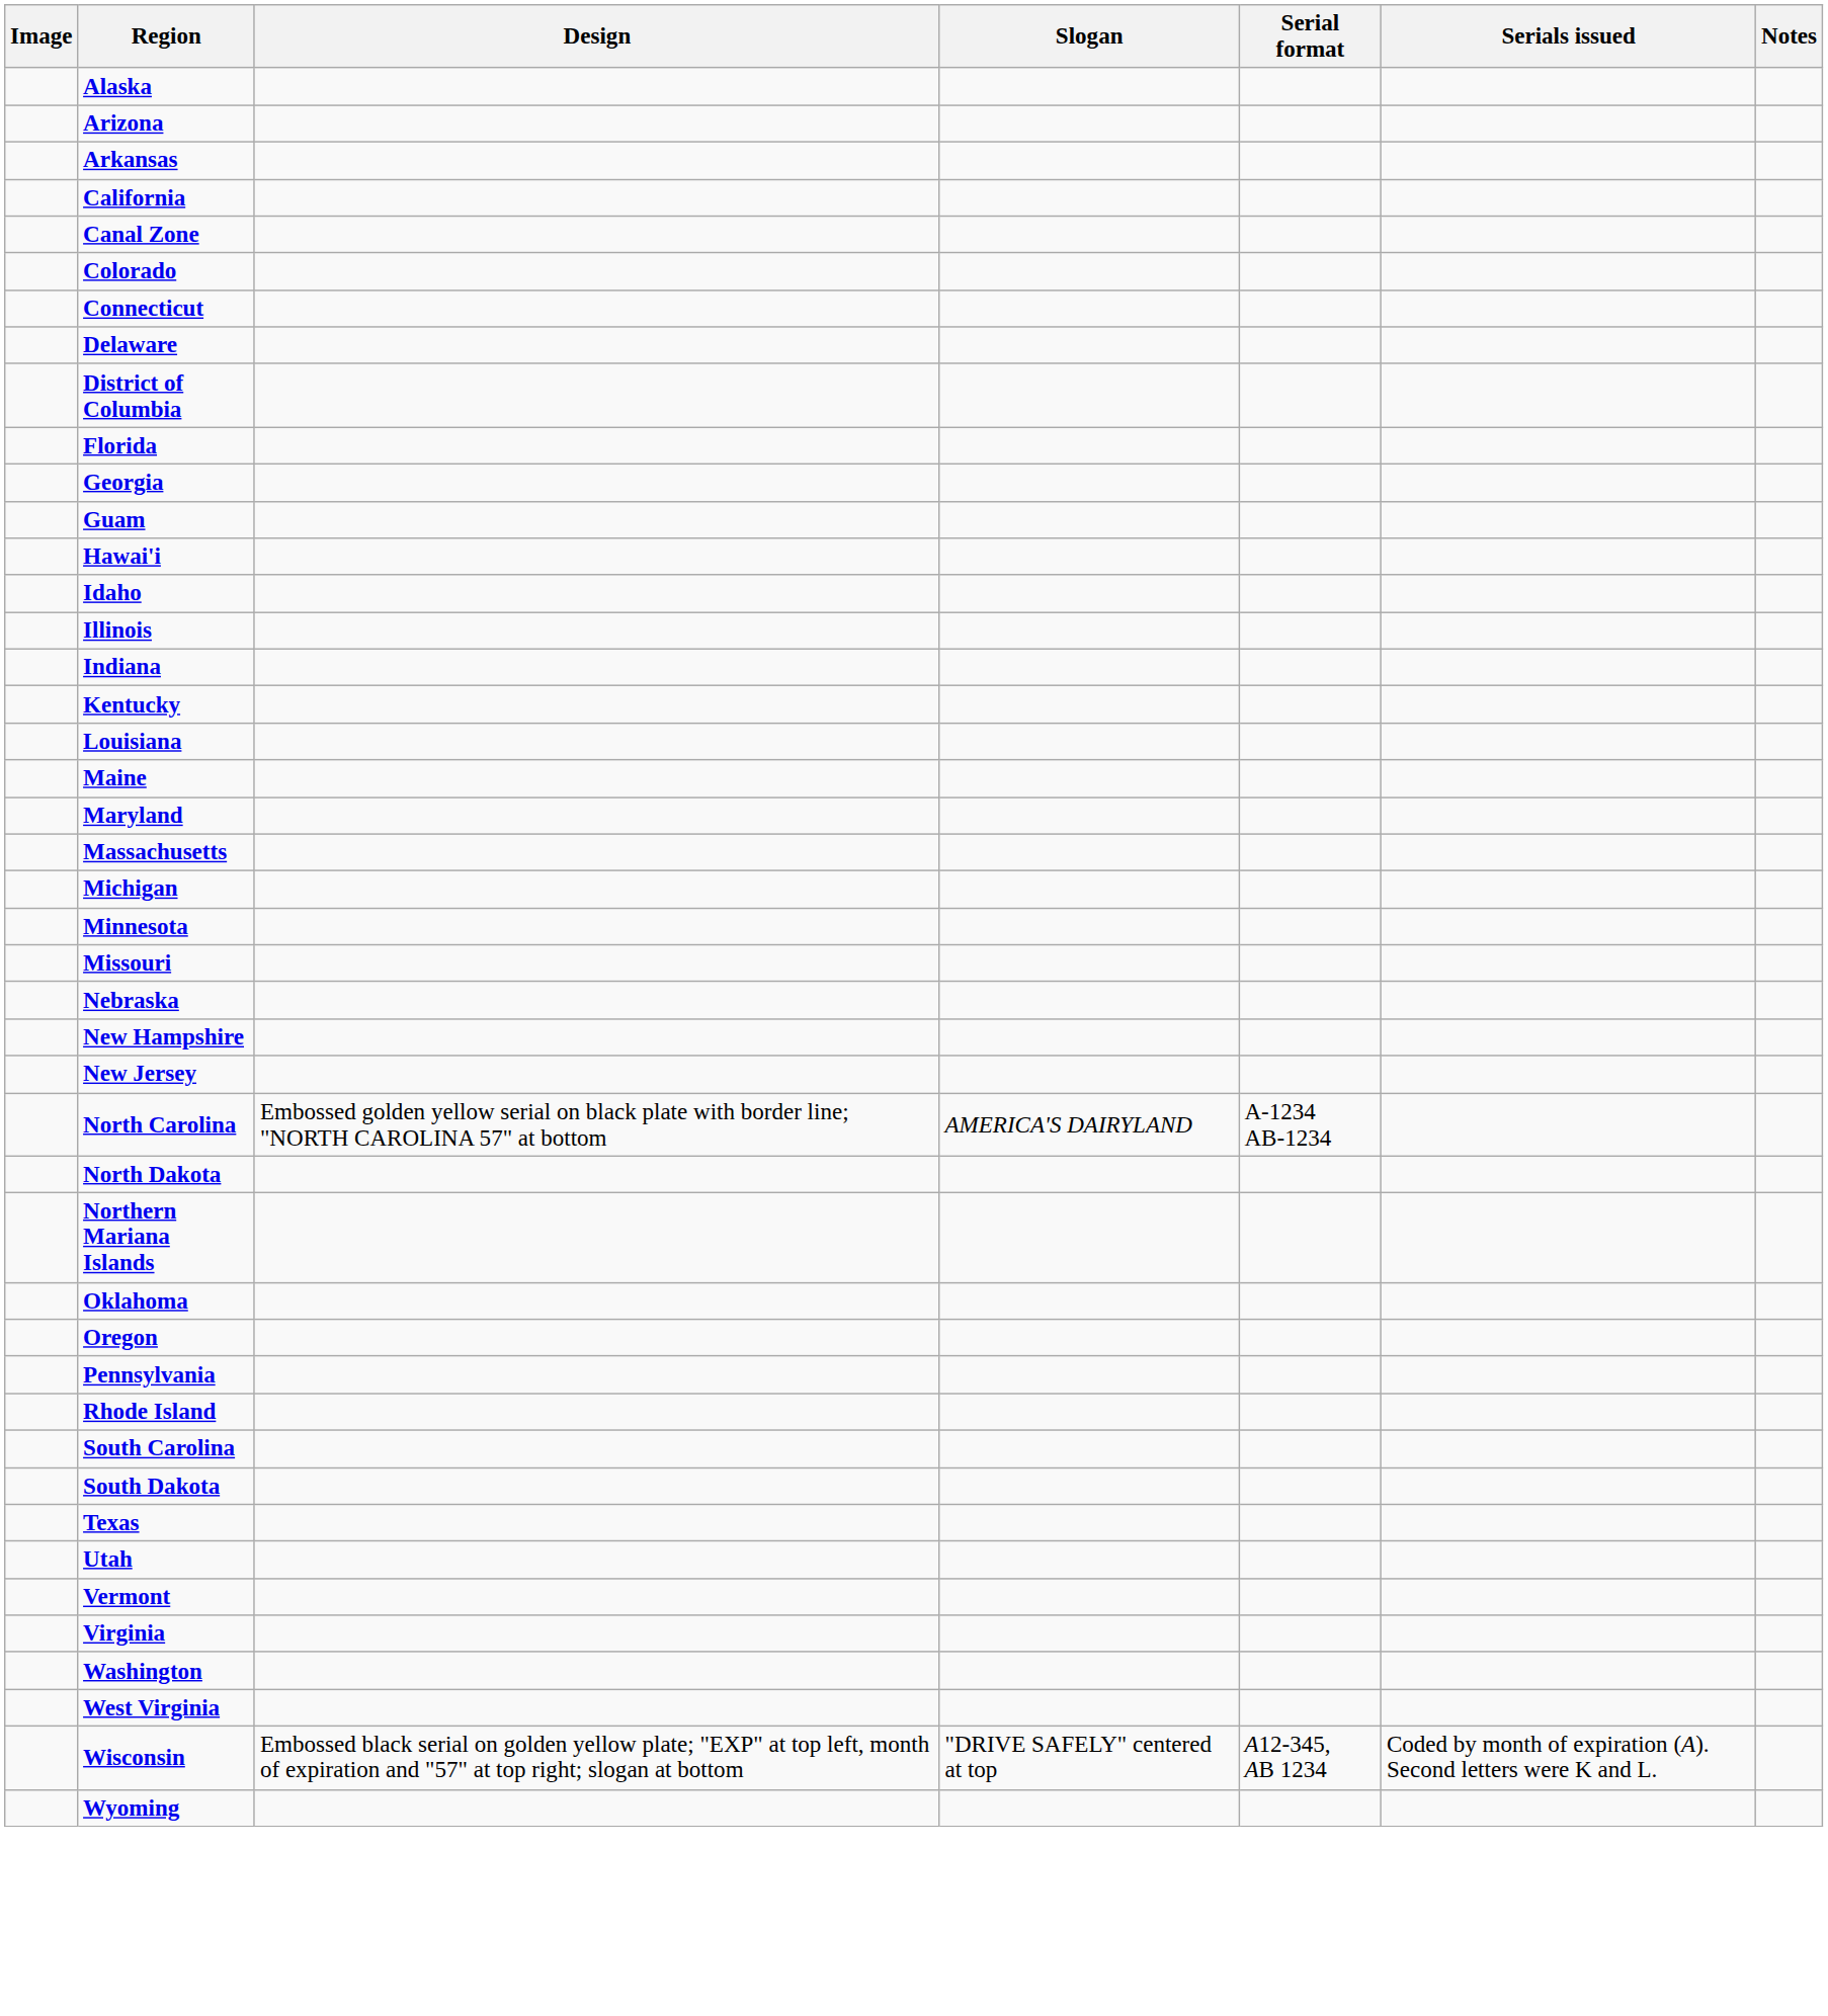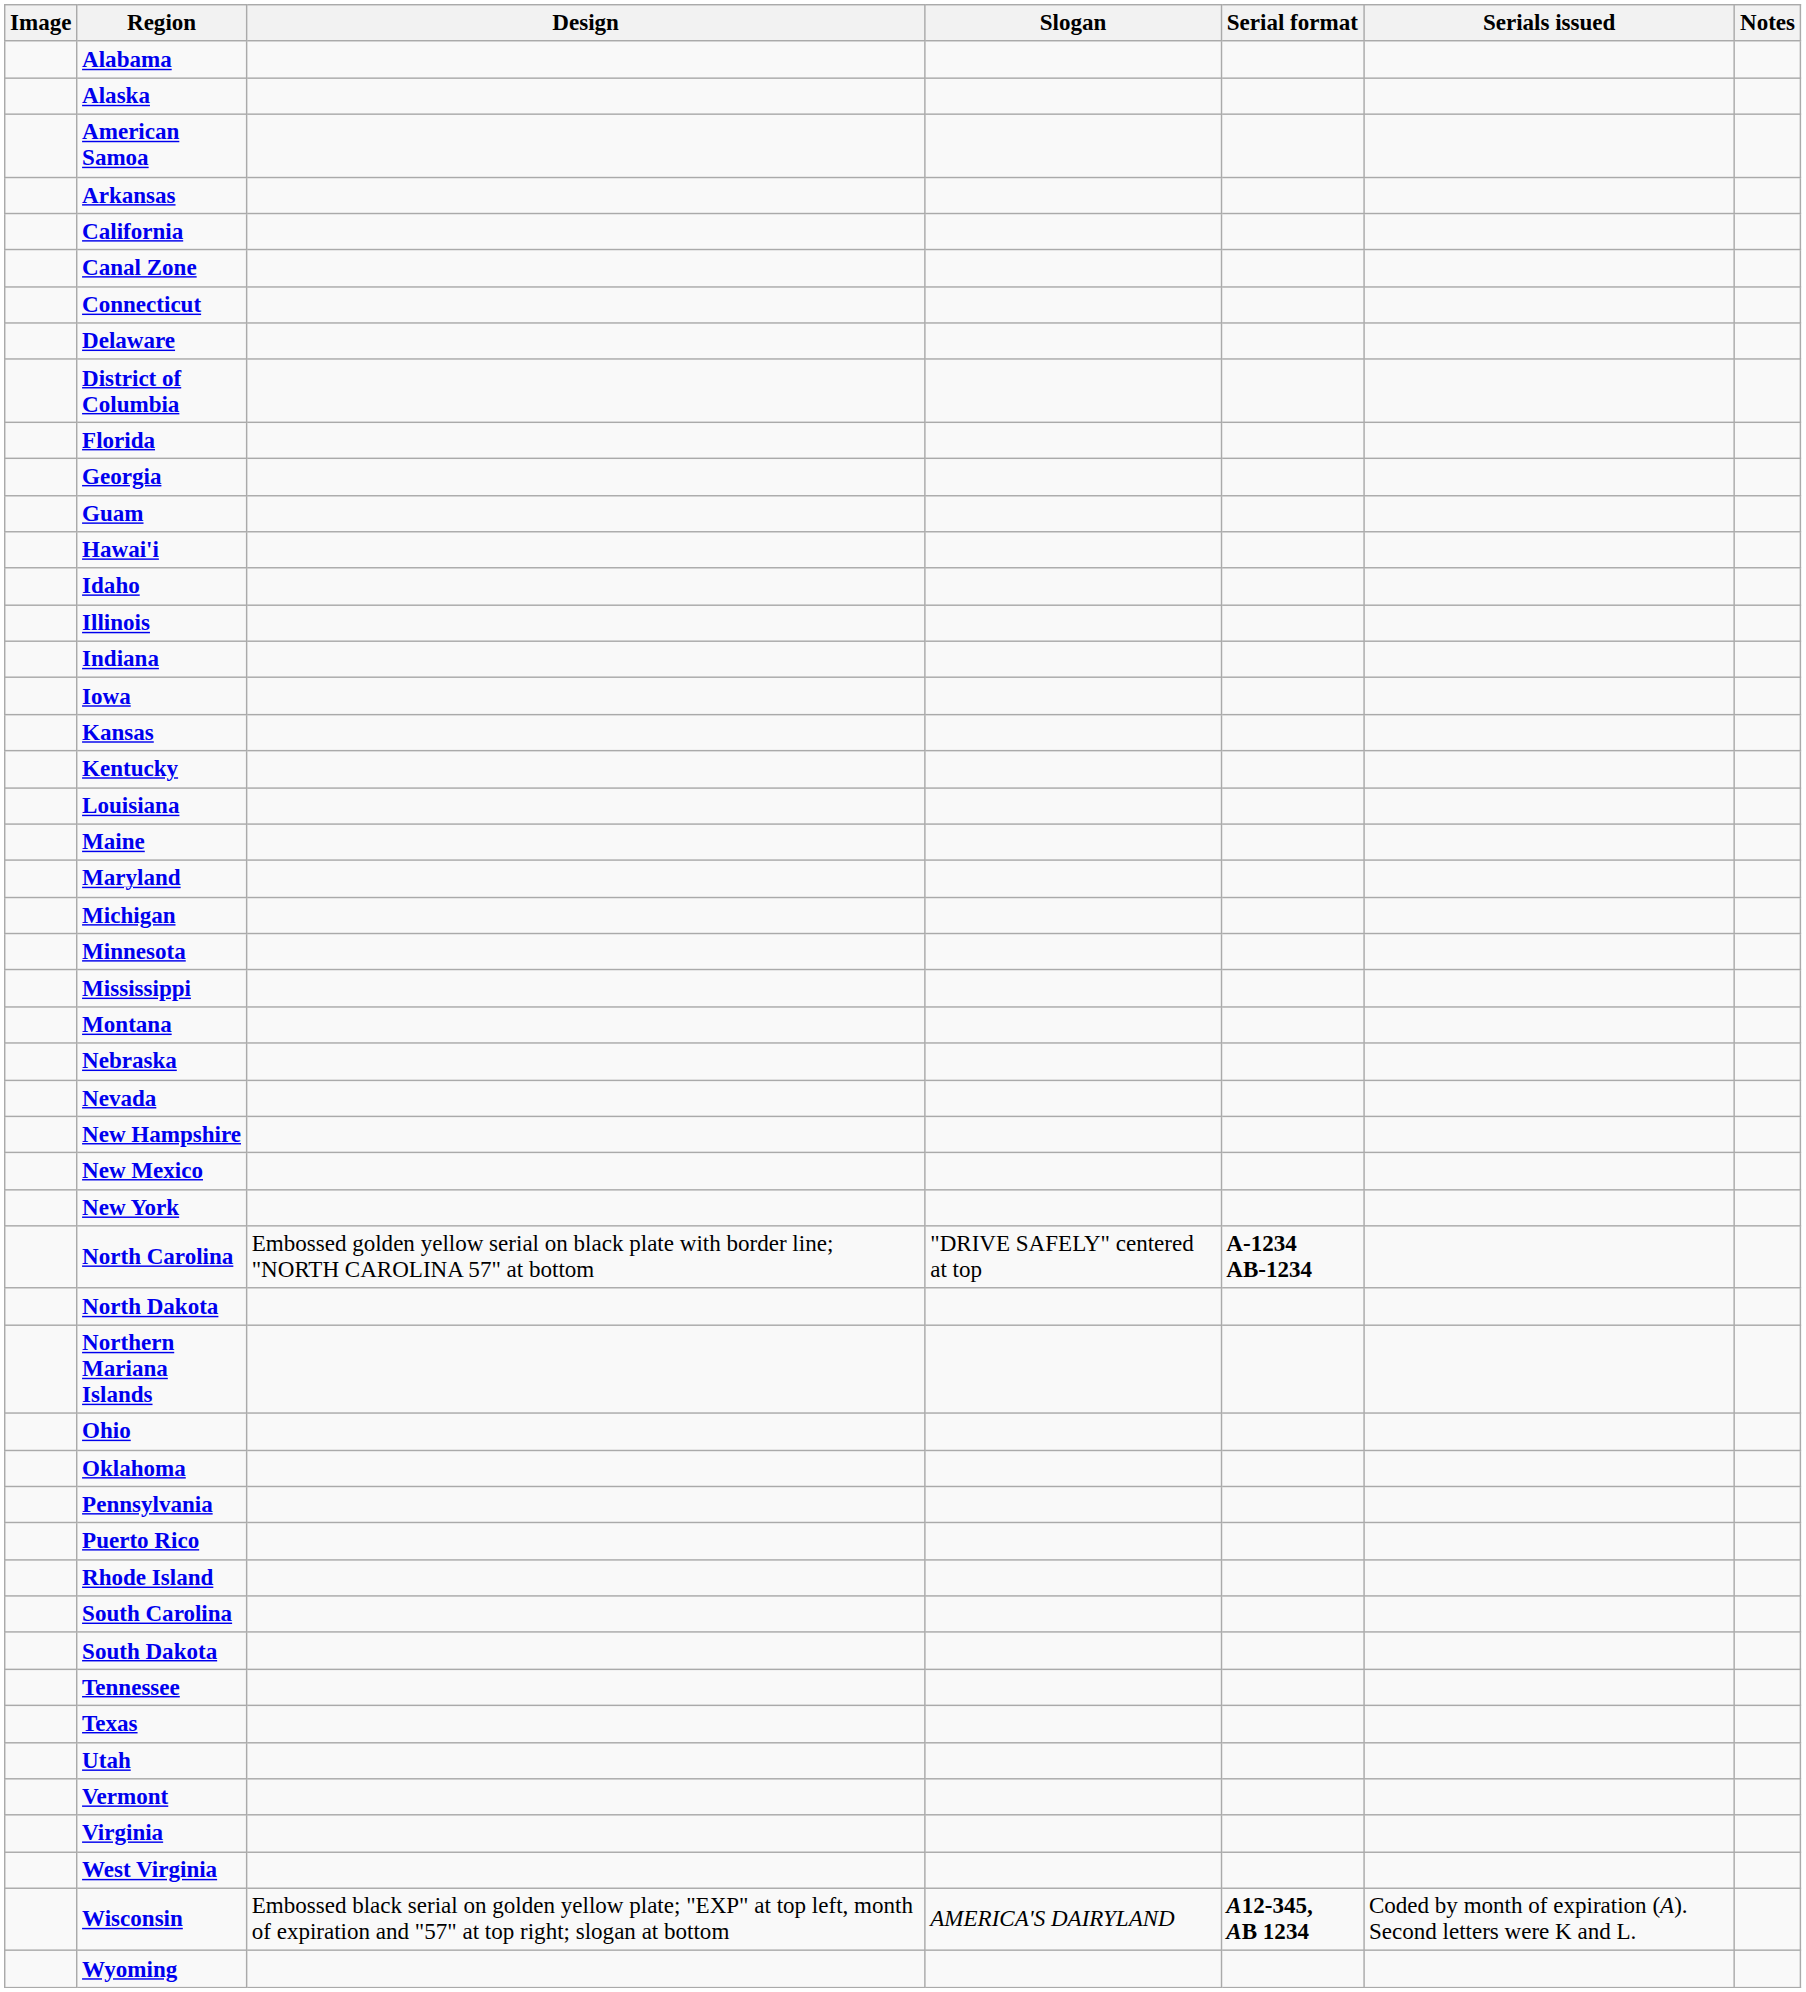 <table class="wikitable">
 <tr>
 <th>Image</th>
 <th>Region</th>
 <th>Design</th>
 <th>Slogan</th>
 <th>Serial format</th>
 <th>Serials issued</th>
 <th>Notes</th>
 </tr>
 <tr>
 <td></td>
+<td><strong><a href='#'>Alabama</a></strong></td>
+<td></td>
+<td></td>
+<td></td>
+<td></td>
+<td></td>
+</tr>
+<tr>
+<td></td>
 <td><strong><a href='#'>Alaska</a></strong></td>
 <td></td>
 <td></td>
 <td></td>
 <td></td>
 <td></td>
 </tr>
 <tr>
 <td></td>
-<td><strong><a href='#'>Arizona</a></strong></td>
+<td><strong><a href='#'>American Samoa</a></strong></td>
 <td></td>
 <td></td>
 <td></td>
 <td></td>
 <td></td>
 </tr>
 <tr>
 <td></td>
 <td><strong><a href='#'>Arkansas</a></strong></td>
 <td></td>
 <td></td>
 <td></td>
 <td></td>
 <td></td>
 </tr>
 <tr>
 <td></td>
 <td><strong><a href='#'>California</a></strong></td>
 <td></td>
 <td></td>
 <td></td>
 <td></td>
 <td></td>
 </tr>
 <tr>
 <td></td>
 <td><strong><a href='#'>Canal Zone</a></strong></td>
-<td></td>
-<td></td>
-<td></td>
-<td></td>
-<td></td>
-</tr>
-<tr>
-<td></td>
-<td><strong><a href='#'>Colorado</a></strong></td>
 <td></td>
 <td></td>
 <td></td>
 <td></td>
 <td></td>
 </tr>
 <tr>
 <td></td>
 <td><strong><a href='#'>Connecticut</a></strong></td>
 <td></td>
 <td></td>
 <td></td>
 <td></td>
 <td></td>
 </tr>
 <tr>
 <td></td>
 <td><strong><a href='#'>Delaware</a></strong></td>
 <td></td>
 <td></td>
 <td></td>
 <td></td>
 <td></td>
 </tr>
 <tr>
 <td></td>
 <td><strong><a href='#'>District of<br>Columbia</a></strong></td>
 <td></td>
 <td></td>
 <td></td>
 <td></td>
 <td></td>
 </tr>
 <tr>
 <td></td>
 <td><strong><a href='#'>Florida</a></strong></td>
 <td></td>
 <td></td>
 <td></td>
 <td></td>
 <td></td>
 </tr>
 <tr>
 <td></td>
 <td><strong><a href='#'>Georgia</a></strong></td>
 <td></td>
 <td></td>
 <td></td>
 <td></td>
 <td></td>
 </tr>
 <tr>
 <td></td>
 <td><strong><a href='#'>Guam</a></strong></td>
 <td></td>
 <td></td>
 <td></td>
 <td></td>
 <td></td>
 </tr>
 <tr>
 <td></td>
 <td><strong><a href='#'>Hawai'i</a></strong></td>
 <td></td>
 <td></td>
 <td></td>
 <td></td>
 <td></td>
 </tr>
 <tr>
 <td></td>
 <td><strong><a href='#'>Idaho</a></strong></td>
 <td></td>
 <td></td>
 <td></td>
 <td></td>
 <td></td>
 </tr>
 <tr>
 <td></td>
 <td><strong><a href='#'>Illinois</a></strong></td>
 <td></td>
 <td></td>
 <td></td>
 <td></td>
 <td></td>
 </tr>
 <tr>
 <td></td>
 <td><strong><a href='#'>Indiana</a></strong></td>
 <td></td>
 <td></td>
 <td></td>
 <td></td>
 <td></td>
 </tr>
 <tr>
 <td></td>
+<td><strong><a href='#'>Iowa</a></strong></td>
+<td></td>
+<td></td>
+<td></td>
+<td></td>
+<td></td>
+</tr>
+<tr>
+<td></td>
+<td><strong><a href='#'>Kansas</a></strong></td>
+<td></td>
+<td></td>
+<td></td>
+<td></td>
+<td></td>
+</tr>
+<tr>
+<td></td>
 <td><strong><a href='#'>Kentucky</a></strong></td>
 <td></td>
 <td></td>
 <td></td>
 <td></td>
 <td></td>
 </tr>
 <tr>
 <td></td>
 <td><strong><a href='#'>Louisiana</a></strong></td>
 <td></td>
 <td></td>
 <td></td>
 <td></td>
 <td></td>
 </tr>
 <tr>
 <td></td>
 <td><strong><a href='#'>Maine</a></strong></td>
 <td></td>
 <td></td>
 <td></td>
 <td></td>
 <td></td>
 </tr>
 <tr>
 <td></td>
 <td><strong><a href='#'>Maryland</a></strong></td>
 <td></td>
 <td></td>
 <td></td>
 <td></td>
 <td></td>
 </tr>
 <tr>
 <td></td>
-<td><strong><a href='#'>Massachusetts</a></strong></td>
-<td></td>
-<td></td>
-<td></td>
-<td></td>
-<td></td>
-</tr>
-<tr>
-<td></td>
 <td><strong><a href='#'>Michigan</a></strong></td>
 <td></td>
 <td></td>
 <td></td>
 <td></td>
 <td></td>
 </tr>
 <tr>
 <td></td>
 <td><strong><a href='#'>Minnesota</a></strong></td>
 <td></td>
 <td></td>
 <td></td>
 <td></td>
 <td></td>
 </tr>
 <tr>
 <td></td>
-<td><strong><a href='#'>Missouri</a></strong></td>
+<td><strong><a href='#'>Mississippi</a></strong></td>
+<td></td>
+<td></td>
+<td></td>
+<td></td>
+<td></td>
+</tr>
+<tr>
+<td></td>
+<td><strong><a href='#'>Montana</a></strong></td>
 <td></td>
 <td></td>
 <td></td>
 <td></td>
 <td></td>
 </tr>
 <tr>
 <td></td>
 <td><strong><a href='#'>Nebraska</a></strong></td>
 <td></td>
 <td></td>
 <td></td>
 <td></td>
 <td></td>
 </tr>
 <tr>
 <td></td>
+<td><strong><a href='#'>Nevada</a></strong></td>
+<td></td>
+<td></td>
+<td></td>
+<td></td>
+<td></td>
+</tr>
+<tr>
+<td></td>
 <td><strong><a href='#'>New Hampshire</a></strong></td>
 <td></td>
 <td></td>
 <td></td>
 <td></td>
 <td></td>
 </tr>
 <tr>
 <td></td>
-<td><strong><a href='#'>New Jersey</a></strong></td>
+<td><strong><a href='#'>New Mexico</a></strong></td>
+<td></td>
+<td></td>
+<td></td>
+<td></td>
+<td></td>
+</tr>
+<tr>
+<td></td>
+<td><strong><a href='#'>New York</a></strong></td>
 <td></td>
 <td></td>
 <td></td>
 <td></td>
 <td></td>
 </tr>
 <tr>
 <td></td>
 <td><strong><a href='#'>North Carolina</a></strong></td>
 <td>Embossed golden yellow serial on black plate with border line; "NORTH CAROLINA 57" at bottom</td>
-<td><em>AMERICA'S DAIRYLAND</em></td>
-<td>A-1234<br>AB-1234</td>
+<td>"DRIVE SAFELY" centered at top</td>
+<td><strong>A-1234<br>AB-1234</strong></td>
 <td></td>
 <td></td>
 </tr>
 <tr>
 <td></td>
 <td><strong><a href='#'>North Dakota</a></strong></td>
 <td></td>
 <td></td>
 <td></td>
 <td></td>
 <td></td>
 </tr>
 <tr>
 <td></td>
 <td><strong><a href='#'>Northern Mariana<br> Islands</a></strong></td>
 <td></td>
 <td></td>
 <td></td>
 <td></td>
 <td></td>
 </tr>
 <tr>
 <td></td>
+<td><strong><a href='#'>Ohio</a></strong></td>
+<td></td>
+<td></td>
+<td></td>
+<td></td>
+<td></td>
+</tr>
+<tr>
+<td></td>
 <td><strong><a href='#'>Oklahoma</a></strong></td>
 <td></td>
 <td></td>
 <td></td>
 <td></td>
 <td></td>
 </tr>
 <tr>
 <td></td>
-<td><strong><a href='#'>Oregon</a></strong></td>
+<td><strong><a href='#'>Pennsylvania</a></strong></td>
 <td></td>
 <td></td>
 <td></td>
 <td></td>
 <td></td>
 </tr>
 <tr>
 <td></td>
-<td><strong><a href='#'>Pennsylvania</a></strong></td>
+<td><strong><a href='#'>Puerto Rico</a></strong></td>
 <td></td>
 <td></td>
 <td></td>
 <td></td>
 <td></td>
 </tr>
 <tr>
 <td></td>
 <td><strong><a href='#'>Rhode Island</a></strong></td>
 <td></td>
 <td></td>
 <td></td>
 <td></td>
 <td></td>
 </tr>
 <tr>
 <td></td>
 <td><strong><a href='#'>South Carolina</a></strong></td>
 <td></td>
 <td></td>
 <td></td>
 <td></td>
 <td></td>
 </tr>
 <tr>
 <td></td>
 <td><strong><a href='#'>South Dakota</a></strong></td>
+<td></td>
+<td></td>
+<td></td>
+<td></td>
+<td></td>
+</tr>
+<tr>
+<td></td>
+<td><strong><a href='#'>Tennessee</a></strong></td>
 <td></td>
 <td></td>
 <td></td>
 <td></td>
 <td></td>
 </tr>
 <tr>
 <td></td>
 <td><strong><a href='#'>Texas</a></strong></td>
 <td></td>
 <td></td>
 <td></td>
 <td></td>
 <td></td>
 </tr>
 <tr>
 <td></td>
 <td><strong><a href='#'>Utah</a></strong></td>
 <td></td>
 <td></td>
 <td></td>
 <td></td>
 <td></td>
 </tr>
 <tr>
 <td></td>
 <td><strong><a href='#'>Vermont</a></strong></td>
 <td></td>
 <td></td>
 <td></td>
 <td></td>
 <td></td>
 </tr>
 <tr>
 <td></td>
 <td><strong><a href='#'>Virginia</a></strong></td>
 <td></td>
 <td></td>
 <td></td>
 <td></td>
 <td></td>
 </tr>
 <tr>
 <td></td>
-<td><strong><a href='#'>Washington</a></strong></td>
-<td></td>
-<td></td>
-<td></td>
-<td></td>
-<td></td>
-</tr>
-<tr>
-<td></td>
 <td><strong><a href='#'>West Virginia</a></strong></td>
 <td></td>
 <td></td>
 <td></td>
 <td></td>
 <td></td>
 </tr>
 <tr>
 <td></td>
 <td><strong><a href='#'>Wisconsin</a></strong></td>
 <td>Embossed black serial on golden yellow plate; "EXP" at top left, month of expiration and "57" at top right; slogan at bottom</td>
-<td>"DRIVE SAFELY" centered at top</td>
-<td><em>A</em>12-345, <em>A</em>B 1234</td>
+<td><em>AMERICA'S DAIRYLAND</em></td>
+<td><strong><em>A</em>12-345, <em>A</em>B 1234</strong></td>
 <td>Coded by month of expiration (<em>A</em>). Second letters were K and L.</td>
 <td></td>
 </tr>
 <tr>
 <td></td>
 <td><strong><a href='#'>Wyoming</a></strong></td>
 <td></td>
 <td></td>
 <td></td>
 <td></td>
 <td></td>
 </tr>
 </table>
